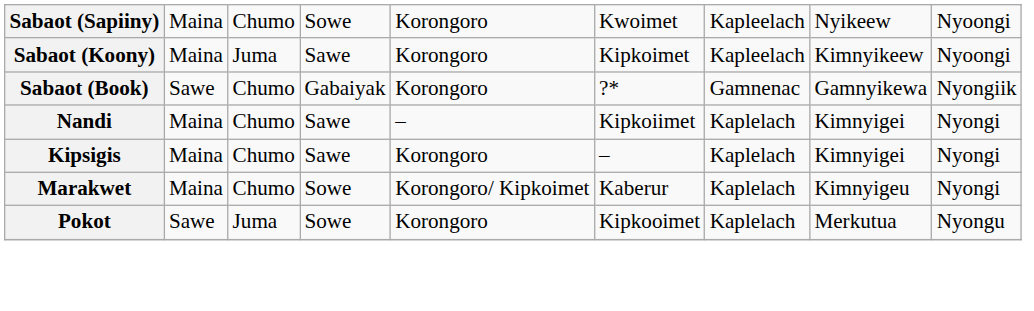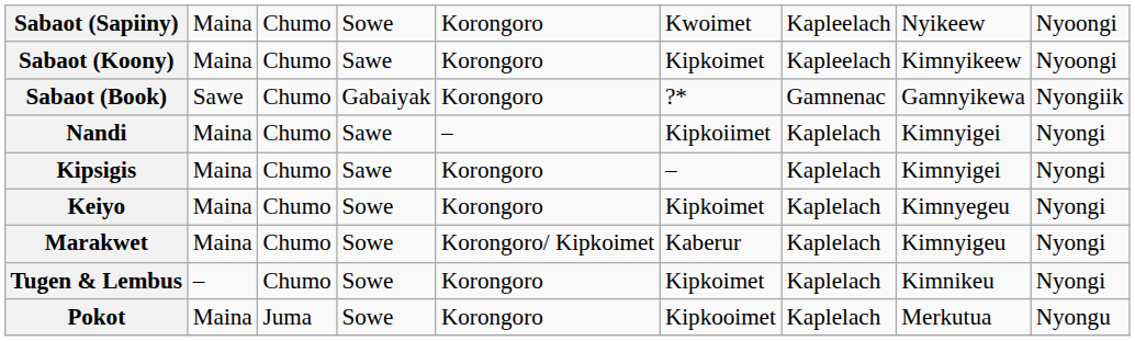 <table class="wikitable">
 <tr>
 <th>Sabaot (Sapiiny)</th>
 <td>Maina</td>
 <td>Chumo</td>
 <td>Sowe</td>
 <td>Korongoro</td>
 <td>Kwoimet</td>
 <td>Kapleelach</td>
 <td>Nyikeew</td>
 <td>Nyoongi</td>
 </tr>
 <tr>
 <th>Sabaot (Koony)</th>
 <td>Maina</td>
-<td>Juma</td>
+<td>Chumo</td>
 <td>Sawe</td>
 <td>Korongoro</td>
 <td>Kipkoimet</td>
 <td>Kapleelach</td>
 <td>Kimnyikeew</td>
 <td>Nyoongi</td>
 </tr>
 <tr>
 <th>Sabaot (Book)</th>
 <td>Sawe</td>
 <td>Chumo</td>
 <td>Gabaiyak</td>
 <td>Korongoro</td>
 <td>?*</td>
 <td>Gamnenac</td>
 <td>Gamnyikewa</td>
 <td>Nyongiik</td>
 </tr>
 <tr>
 <th>Nandi</th>
 <td>Maina</td>
 <td>Chumo</td>
 <td>Sawe</td>
 <td>–</td>
 <td>Kipkoiimet</td>
 <td>Kaplelach</td>
 <td>Kimnyigei</td>
 <td>Nyongi</td>
 </tr>
 <tr>
 <th>Kipsigis</th>
 <td>Maina</td>
 <td>Chumo</td>
 <td>Sawe</td>
 <td>Korongoro</td>
 <td>–</td>
 <td>Kaplelach</td>
 <td>Kimnyigei</td>
 <td>Nyongi</td>
 </tr>
 <tr>
+<th>Keiyo</th>
+<td>Maina</td>
+<td>Chumo</td>
+<td>Sowe</td>
+<td>Korongoro</td>
+<td>Kipkoimet</td>
+<td>Kaplelach</td>
+<td>Kimnyegeu</td>
+<td>Nyongi</td>
+</tr>
+<tr>
 <th>Marakwet</th>
 <td>Maina</td>
 <td>Chumo</td>
 <td>Sowe</td>
 <td>Korongoro/ Kipkoimet</td>
 <td>Kaberur</td>
 <td>Kaplelach</td>
 <td>Kimnyigeu</td>
 <td>Nyongi</td>
 </tr>
 <tr>
+<th>Tugen & Lembus</th>
+<td>–</td>
+<td>Chumo</td>
+<td>Sowe</td>
+<td>Korongoro</td>
+<td>Kipkoimet</td>
+<td>Kaplelach</td>
+<td>Kimnikeu</td>
+<td>Nyongi</td>
+</tr>
+<tr>
 <th>Pokot</th>
-<td>Sawe</td>
+<td>Maina</td>
 <td>Juma</td>
 <td>Sowe</td>
 <td>Korongoro</td>
 <td>Kipkooimet</td>
 <td>Kaplelach</td>
 <td>Merkutua</td>
 <td>Nyongu</td>
 </tr>
 <tr k>
 </tr>
 </table>
